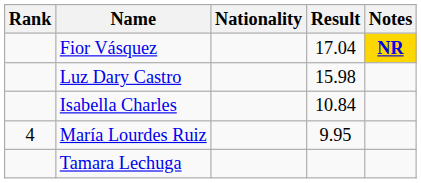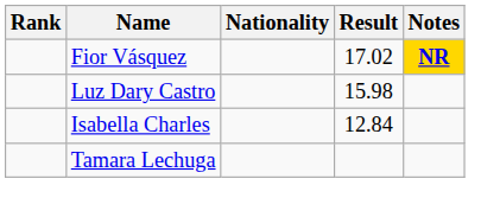 <table class="wikitable sortable" style="text-align:center">
 <tr>
 <th>Rank</th>
 <th>Name</th>
 <th>Nationality</th>
 <th>Result</th>
 <th>Notes</th>
 </tr>
 <tr>
 <td></td>
 <td align=left><a href='#'>Fior Vásquez</a></td>
 <td align=left></td>
-<td>17.04</td>
+<td>17.02</td>
 <td style="background: gold;"><strong><a href='#'>NR</a></strong></td>
 </tr>
 <tr>
 <td></td>
 <td align=left><a href='#'>Luz Dary Castro</a></td>
 <td align=left></td>
 <td>15.98</td>
 <td></td>
 </tr>
 <tr>
 <td></td>
 <td align=left><a href='#'>Isabella Charles</a></td>
 <td align=left></td>
-<td>10.84</td>
-<td></td>
-</tr>
-<tr>
-<td>4</td>
-<td align=left><a href='#'>María Lourdes Ruiz</a></td>
-<td align=left></td>
-<td>9.95</td>
+<td>12.84</td>
 <td></td>
 </tr>
 <tr>
 <td></td>
 <td align=left><a href='#'>Tamara Lechuga</a></td>
 <td align=left></td>
 <td></td>
 <td></td>
 </tr>
 </table>
